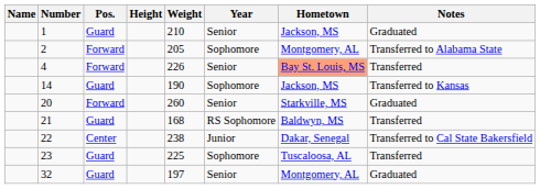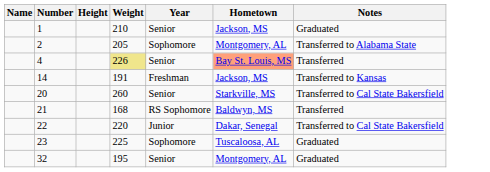 <table class="wikitable sortable" border="1">
 <tr>
 <th>Name</th>
 <th>Number</th>
-<th>Pos.</th>
 <th>Height</th>
 <th>Weight</th>
 <th>Year</th>
 <th>Hometown</th>
 <th class="unsortable">Notes</th>
 </tr>
 <tr>
 <td></td>
 <td>1</td>
-<td><a href='#'>Guard</a></td>
 <td></td>
 <td>210</td>
 <td>Senior</td>
 <td><a href='#'>Jackson, MS</a></td>
 <td>Graduated</td>
 </tr>
 <tr>
 <td></td>
 <td>2</td>
-<td><a href='#'>Forward</a></td>
 <td></td>
 <td>205</td>
 <td>Sophomore</td>
 <td><a href='#'>Montgomery, AL</a></td>
 <td>Transferred to <a href='#'>Alabama State</a></td>
 </tr>
 <tr>
 <td></td>
 <td>4</td>
-<td><a href='#'>Forward</a></td>
 <td></td>
-<td>226</td>
+<td style="background: khaki;">226</td>
 <td>Senior</td>
 <td style="background: lightsalmon;"><a href='#'>Bay St. Louis, MS</a></td>
 <td>Transferred</td>
 </tr>
 <tr>
 <td></td>
 <td>14</td>
-<td><a href='#'>Guard</a></td>
 <td></td>
-<td>190</td>
-<td>Sophomore</td>
+<td>191</td>
+<td>Freshman</td>
 <td><a href='#'>Jackson, MS</a></td>
 <td>Transferred to <a href='#'>Kansas</a></td>
 </tr>
 <tr>
 <td></td>
 <td>20</td>
-<td><a href='#'>Forward</a></td>
 <td></td>
 <td>260</td>
 <td>Senior</td>
 <td><a href='#'>Starkville, MS</a></td>
-<td>Graduated</td>
+<td>Transferred to <a href='#'>Cal State Bakersfield</a></td>
 </tr>
 <tr>
 <td></td>
 <td>21</td>
-<td><a href='#'>Guard</a></td>
 <td></td>
 <td>168</td>
 <td>RS Sophomore</td>
 <td><a href='#'>Baldwyn, MS</a></td>
 <td>Transferred</td>
 </tr>
 <tr>
 <td></td>
 <td>22</td>
-<td><a href='#'>Center</a></td>
 <td></td>
-<td>238</td>
+<td>220</td>
 <td>Junior</td>
 <td><a href='#'>Dakar, Senegal</a></td>
 <td>Transferred to <a href='#'>Cal State Bakersfield</a></td>
 </tr>
 <tr>
 <td></td>
 <td>23</td>
-<td><a href='#'>Guard</a></td>
 <td></td>
 <td>225</td>
 <td>Sophomore</td>
 <td><a href='#'>Tuscaloosa, AL</a></td>
-<td>Transferred</td>
+<td>Graduated</td>
 </tr>
 <tr>
 <td></td>
 <td>32</td>
-<td><a href='#'>Guard</a></td>
 <td></td>
-<td>197</td>
+<td>195</td>
 <td>Senior</td>
 <td><a href='#'>Montgomery, AL</a></td>
 <td>Graduated</td>
 </tr>
 </table>
